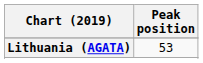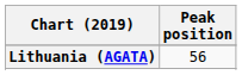 <table class="wikitable sortable plainrowheaders" style="text-align:center">
 <tr>
 <th>Chart (2019)</th>
 <th>Peak<br>position</th>
 </tr>
 <tr>
 </tr>
 <tr>
 </tr>
 <tr>
 </tr>
 <tr>
 </tr>
 <tr>
 </tr>
 <tr>
 </tr>
 <tr>
 <th scope="row">Lithuania (<a href='#'>AGATA</a>)</th>
-<td>53</td>
+<td>56</td>
 </tr>
 <tr>
 </tr>
 <tr>
 </tr>
 <tr>
 </tr>
 <tr>
 </tr>
 </table>
